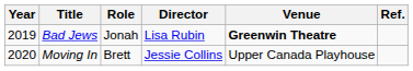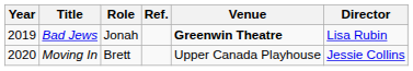 <table class="wikitable">
 <tr>
 <th>Year</th>
 <th>Title</th>
 <th>Role</th>
+<th>Ref.</th>
+<th>Venue</th>
 <th>Director</th>
-<th>Venue</th>
-<th>Ref.</th>
 </tr>
 <tr>
 <td>2019</td>
 <td><em><a href='#'>Bad Jews</a></em></td>
 <td>Jonah</td>
+<td></td>
+<td><strong>Greenwin Theatre</strong></td>
 <td><a href='#'>Lisa Rubin</a></td>
-<td><strong>Greenwin Theatre</strong></td>
-<td></td>
 </tr>
 <tr>
 <td>2020</td>
 <td><em>Moving In</em></td>
 <td>Brett</td>
+<td></td>
+<td>Upper Canada Playhouse</td>
 <td><a href='#'>Jessie Collins</a></td>
-<td>Upper Canada Playhouse</td>
-<td></td>
 </tr>
 </table>
